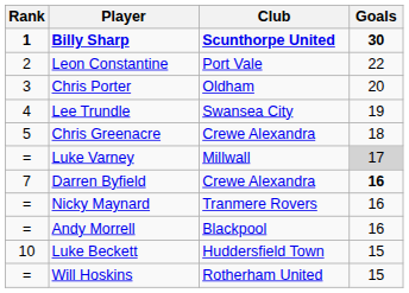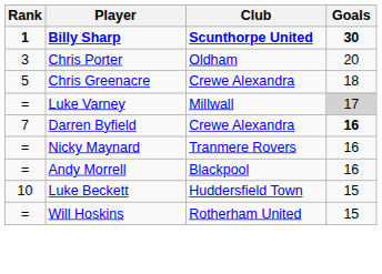 <table class="wikitable" style="text-align: center;">
 <tr>
 <th width=20>Rank</th>
 <th width=155>Player</th>
 <th width=155>Club</th>
 <th width=50>Goals</th>
 </tr>
 <tr>
 <td><strong>1</strong></td>
 <td align=left><strong> <a href='#'>Billy Sharp</a> </strong></td>
 <td align=left><strong> <a href='#'>Scunthorpe United</a> </strong></td>
 <td><strong>30</strong></td>
 </tr>
 <tr>
-<td>2</td>
-<td align=left><a href='#'>Leon Constantine</a></td>
-<td align=left><a href='#'>Port Vale</a></td>
-<td>22</td>
-</tr>
-<tr>
 <td>3</td>
 <td align=left><a href='#'>Chris Porter</a></td>
 <td align=left><a href='#'>Oldham</a></td>
 <td>20</td>
-</tr>
-<tr>
-<td>4</td>
-<td align=left><a href='#'>Lee Trundle</a></td>
-<td align=left><a href='#'>Swansea City</a></td>
-<td>19</td>
 </tr>
 <tr>
 <td>5</td>
 <td align=left><a href='#'>Chris Greenacre</a></td>
 <td align=left><a href='#'>Crewe Alexandra</a></td>
 <td>18</td>
 </tr>
 <tr>
 <td>=</td>
 <td align=left><a href='#'>Luke Varney</a></td>
 <td align=left><a href='#'>Millwall</a></td>
 <td style="background: lightgrey;">17</td>
 </tr>
 <tr>
 <td>7</td>
 <td align=left><a href='#'>Darren Byfield</a></td>
 <td align=left><a href='#'>Crewe Alexandra</a></td>
 <td><strong>16</strong></td>
 </tr>
 <tr>
 <td>=</td>
 <td align=left><a href='#'>Nicky Maynard</a></td>
 <td align=left><a href='#'>Tranmere Rovers</a></td>
 <td>16</td>
 </tr>
 <tr>
 <td>=</td>
 <td align=left><a href='#'>Andy Morrell</a></td>
 <td align=left><a href='#'>Blackpool</a></td>
 <td>16</td>
 </tr>
 <tr>
 <td>10</td>
 <td align=left><a href='#'>Luke Beckett</a></td>
 <td align=left><a href='#'>Huddersfield Town</a></td>
 <td>15</td>
 </tr>
 <tr>
 <td>=</td>
 <td align=left><a href='#'>Will Hoskins</a></td>
 <td align=left><a href='#'>Rotherham United</a></td>
 <td>15</td>
 </tr>
 </table>
